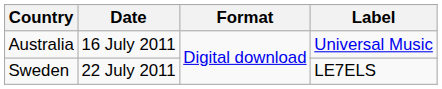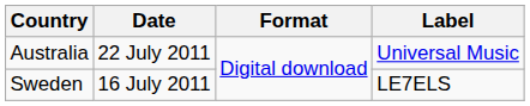 <table class="wikitable">
 <tr>
 <th scope="col">Country</th>
 <th scope="col">Date</th>
 <th scope="col">Format</th>
 <th scope="col">Label</th>
 </tr>
 <tr>
 <td>Australia</td>
-<td>16 July 2011</td>
+<td>22 July 2011</td>
 <td rowspan="2"><a href='#'>Digital download</a></td>
 <td><a href='#'>Universal Music</a></td>
 </tr>
 <tr>
 <td>Sweden</td>
-<td>22 July 2011</td>
+<td>16 July 2011</td>
 <td>LE7ELS</td>
 </tr>
 </table>
